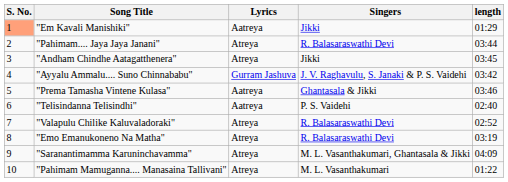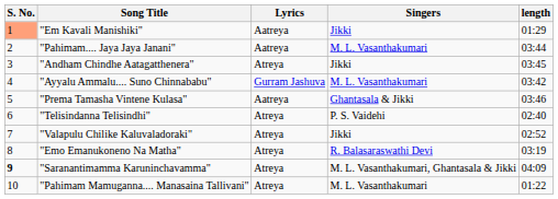 <table class="wikitable">
 <tr>
 <th>S. No.</th>
 <th>Song Title</th>
 <th>Lyrics</th>
 <th>Singers</th>
 <th>length</th>
 </tr>
 <tr>
 <td style="background: lightsalmon;">1</td>
 <td>"Em Kavali Manishiki"</td>
 <td>Aatreya</td>
 <td><a href='#'>Jikki</a></td>
 <td>01:29</td>
 </tr>
 <tr>
 <td>2</td>
 <td>"Pahimam.... Jaya Jaya Janani"</td>
-<td>Atreya</td>
-<td><a href='#'>R. Balasaraswathi Devi</a></td>
+<td>Aatreya</td>
+<td><a href='#'>M. L. Vasanthakumari</a></td>
 <td>03:44</td>
 </tr>
 <tr>
 <td>3</td>
 <td>"Andham Chindhe Aatagatthenera"</td>
 <td>Atreya</td>
 <td>Jikki</td>
 <td>03:45</td>
 </tr>
 <tr>
 <td>4</td>
 <td>"Ayyalu Ammalu.... Suno Chinnababu"</td>
 <td><a href='#'>Gurram Jashuva</a></td>
-<td><a href='#'>J. V. Raghavulu</a>, <a href='#'>S. Janaki</a> & P. S. Vaidehi</td>
+<td><a href='#'>M. L. Vasanthakumari</a></td>
 <td>03:42</td>
 </tr>
 <tr>
 <td>5</td>
 <td>"Prema Tamasha Vintene Kulasa"</td>
 <td>Aatreya</td>
 <td><a href='#'>Ghantasala</a> & Jikki</td>
 <td>03:46</td>
 </tr>
 <tr>
 <td>6</td>
 <td>"Telisindanna Telisindhi"</td>
-<td>Aatreya</td>
+<td>Atreya</td>
 <td>P. S. Vaidehi</td>
 <td>02:40</td>
 </tr>
 <tr>
 <td>7</td>
 <td>"Valapulu Chilike Kaluvaladoraki"</td>
 <td>Atreya</td>
-<td><a href='#'>R. Balasaraswathi Devi</a></td>
+<td>Jikki</td>
 <td>02:52</td>
 </tr>
 <tr>
 <td>8</td>
 <td>"Emo Emanukoneno Na Matha"</td>
 <td>Atreya</td>
 <td><a href='#'>R. Balasaraswathi Devi</a></td>
 <td>03:19</td>
 </tr>
 <tr>
-<td>9</td>
+<td><strong>9</strong></td>
 <td>"Saranantimamma Karuninchavamma"</td>
 <td>Atreya</td>
 <td>M. L. Vasanthakumari, Ghantasala & Jikki</td>
 <td>04:09</td>
 </tr>
 <tr>
 <td>10</td>
 <td>"Pahimam Mamuganna.... Manasaina Tallivani"</td>
 <td>Atreya</td>
 <td>M. L. Vasanthakumari</td>
 <td>01:22</td>
 </tr>
 </table>
